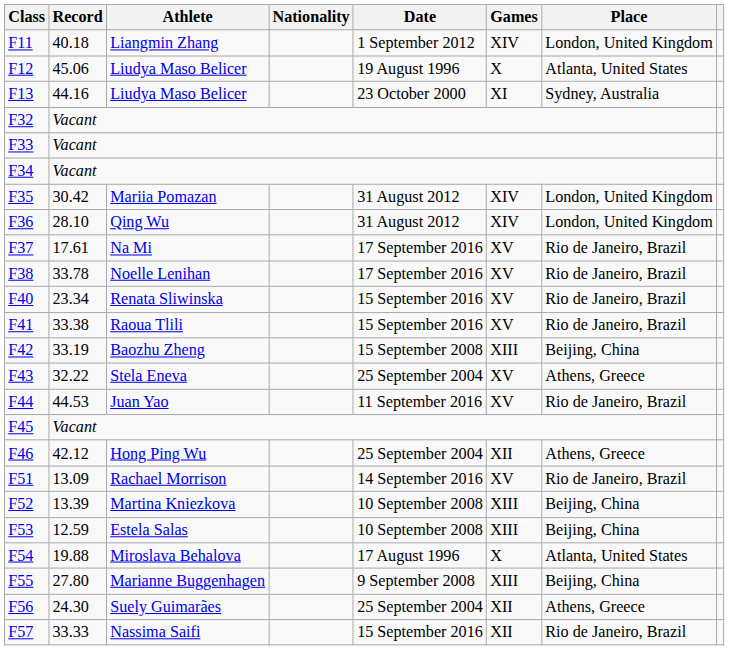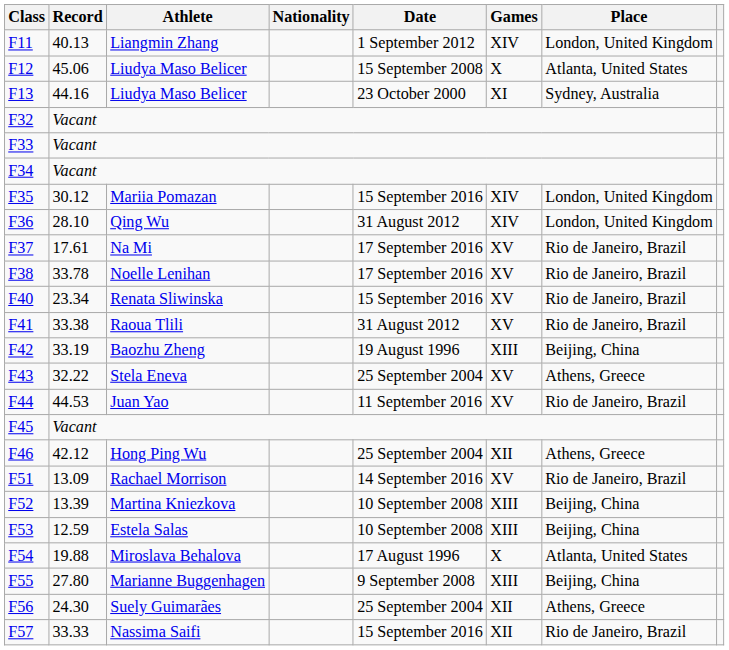 <table class="wikitable">
 <tr>
 <th>Class</th>
 <th>Record</th>
 <th>Athlete</th>
 <th>Nationality</th>
 <th>Date</th>
 <th>Games</th>
 <th>Place</th>
 <th></th>
 </tr>
 <tr>
 <td><a href='#'>F11</a></td>
-<td>40.18</td>
+<td>40.13</td>
 <td><a href='#'>Liangmin Zhang</a></td>
 <td></td>
 <td>1 September 2012</td>
 <td>XIV</td>
 <td> London, United Kingdom</td>
 <td></td>
 </tr>
 <tr>
 <td><a href='#'>F12</a></td>
 <td>45.06</td>
 <td><a href='#'>Liudya Maso Belicer</a></td>
 <td></td>
-<td>19 August 1996</td>
+<td>15 September 2008</td>
 <td>X</td>
 <td> Atlanta, United States</td>
 <td></td>
 </tr>
 <tr>
 <td><a href='#'>F13</a></td>
 <td>44.16</td>
 <td><a href='#'>Liudya Maso Belicer</a></td>
 <td></td>
 <td>23 October 2000</td>
 <td>XI</td>
 <td> Sydney, Australia</td>
 <td></td>
 </tr>
 <tr>
 <td><a href='#'>F32</a></td>
 <td colspan="6"><em>Vacant</em></td>
 <td></td>
 </tr>
 <tr>
 <td><a href='#'>F33</a></td>
 <td colspan="6"><em>Vacant</em></td>
 <td></td>
 </tr>
 <tr>
 <td><a href='#'>F34</a></td>
 <td colspan="6"><em>Vacant</em></td>
 <td></td>
 </tr>
 <tr>
 <td><a href='#'>F35</a></td>
-<td>30.42</td>
+<td>30.12</td>
 <td><a href='#'>Mariia Pomazan</a></td>
 <td></td>
-<td>31 August 2012</td>
+<td>15 September 2016</td>
 <td>XIV</td>
 <td> London, United Kingdom</td>
 <td></td>
 </tr>
 <tr>
 <td><a href='#'>F36</a></td>
 <td>28.10</td>
 <td><a href='#'>Qing Wu</a></td>
 <td></td>
 <td>31 August 2012</td>
 <td>XIV</td>
 <td> London, United Kingdom</td>
 <td></td>
 </tr>
 <tr>
 <td><a href='#'>F37</a></td>
 <td>17.61</td>
 <td><a href='#'>Na Mi</a></td>
 <td></td>
 <td>17 September 2016</td>
 <td>XV</td>
 <td> Rio de Janeiro, Brazil</td>
 <td></td>
 </tr>
 <tr>
 <td><a href='#'>F38</a></td>
 <td>33.78</td>
 <td><a href='#'>Noelle Lenihan</a></td>
 <td></td>
 <td>17 September 2016</td>
 <td>XV</td>
 <td> Rio de Janeiro, Brazil</td>
 <td></td>
 </tr>
 <tr>
 <td><a href='#'>F40</a></td>
 <td>23.34</td>
 <td><a href='#'>Renata Sliwinska</a></td>
 <td></td>
 <td>15 September 2016</td>
 <td>XV</td>
 <td> Rio de Janeiro, Brazil</td>
 <td></td>
 </tr>
 <tr>
 <td><a href='#'>F41</a></td>
 <td>33.38</td>
 <td><a href='#'>Raoua Tlili</a></td>
 <td></td>
-<td>15 September 2016</td>
+<td>31 August 2012</td>
 <td>XV</td>
 <td> Rio de Janeiro, Brazil</td>
 <td></td>
 </tr>
 <tr>
 <td><a href='#'>F42</a></td>
 <td>33.19</td>
 <td><a href='#'>Baozhu Zheng</a></td>
 <td></td>
-<td>15 September 2008</td>
+<td>19 August 1996</td>
 <td>XIII</td>
 <td> Beijing, China</td>
 <td></td>
 </tr>
 <tr>
 <td><a href='#'>F43</a></td>
 <td>32.22</td>
 <td><a href='#'>Stela Eneva</a></td>
 <td></td>
 <td>25 September 2004</td>
 <td>XV</td>
 <td> Athens, Greece</td>
 <td></td>
 </tr>
 <tr>
 <td><a href='#'>F44</a></td>
 <td>44.53</td>
 <td><a href='#'>Juan Yao</a></td>
 <td></td>
 <td>11 September 2016</td>
 <td>XV</td>
 <td> Rio de Janeiro, Brazil</td>
 <td></td>
 </tr>
 <tr>
 <td><a href='#'>F45</a></td>
 <td colspan="6"><em>Vacant</em></td>
 <td></td>
 </tr>
 <tr>
 <td><a href='#'>F46</a></td>
 <td>42.12</td>
 <td><a href='#'>Hong Ping Wu</a></td>
 <td></td>
 <td>25 September 2004</td>
 <td>XII</td>
 <td> Athens, Greece</td>
 <td></td>
 </tr>
 <tr>
 <td><a href='#'>F51</a></td>
 <td>13.09</td>
 <td><a href='#'>Rachael Morrison</a></td>
 <td></td>
 <td>14 September 2016</td>
 <td>XV</td>
 <td> Rio de Janeiro, Brazil</td>
 <td></td>
 </tr>
 <tr>
 <td><a href='#'>F52</a></td>
 <td>13.39</td>
 <td><a href='#'>Martina Kniezkova</a></td>
 <td></td>
 <td>10 September 2008</td>
 <td>XIII</td>
 <td> Beijing, China</td>
 <td></td>
 </tr>
 <tr>
 <td><a href='#'>F53</a></td>
 <td>12.59</td>
 <td><a href='#'>Estela Salas</a></td>
 <td></td>
 <td>10 September 2008</td>
 <td>XIII</td>
 <td> Beijing, China</td>
 <td></td>
 </tr>
 <tr>
 <td><a href='#'>F54</a></td>
 <td>19.88</td>
 <td><a href='#'>Miroslava Behalova</a></td>
 <td></td>
 <td>17 August 1996</td>
 <td>X</td>
 <td> Atlanta, United States</td>
 <td></td>
 </tr>
 <tr>
 <td><a href='#'>F55</a></td>
 <td>27.80</td>
 <td><a href='#'>Marianne Buggenhagen</a></td>
 <td></td>
 <td>9 September 2008</td>
 <td>XIII</td>
 <td> Beijing, China</td>
 <td></td>
 </tr>
 <tr>
 <td><a href='#'>F56</a></td>
 <td>24.30</td>
 <td><a href='#'>Suely Guimarães</a></td>
 <td></td>
 <td>25 September 2004</td>
 <td>XII</td>
 <td> Athens, Greece</td>
 <td></td>
 </tr>
 <tr>
 <td><a href='#'>F57</a></td>
 <td>33.33</td>
 <td><a href='#'>Nassima Saifi</a></td>
 <td></td>
 <td>15 September 2016</td>
 <td>XII</td>
 <td> Rio de Janeiro, Brazil</td>
 <td></td>
 </tr>
 </table>
